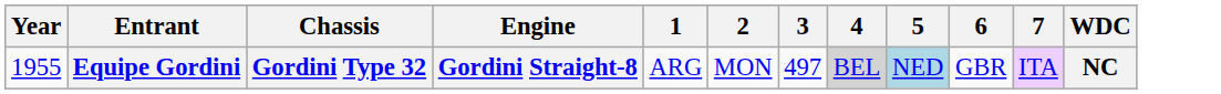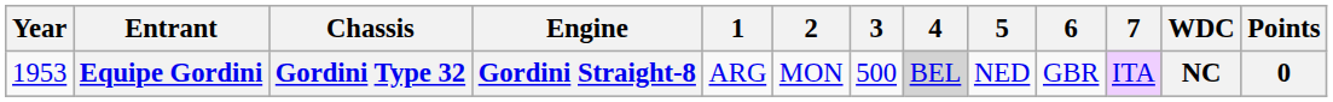 <table class="wikitable" style="text-align:center; font-size:90%">
 <tr>
 <th>Year</th>
 <th>Entrant</th>
 <th>Chassis</th>
 <th>Engine</th>
 <th>1</th>
 <th>2</th>
 <th>3</th>
 <th>4</th>
 <th>5</th>
 <th>6</th>
 <th>7</th>
 <th>WDC</th>
+<th>Points</th>
 </tr>
 <tr>
-<td><a href='#'>1955</a></td>
+<td><a href='#'>1953</a></td>
 <th><a href='#'>Equipe Gordini</a></th>
 <th><a href='#'>Gordini</a> <a href='#'>Type 32</a></th>
 <th><a href='#'>Gordini</a> <a href='#'>Straight-8</a></th>
 <td><a href='#'>ARG</a></td>
 <td><a href='#'>MON</a></td>
-<td><a href='#'>497</a></td>
+<td><a href='#'>500</a></td>
 <td style="background: lightgrey;"><a href='#'>BEL</a></td>
-<td style="background: lightblue;"><a href='#'>NED</a></td>
+<td><a href='#'>NED</a></td>
 <td><a href='#'>GBR</a></td>
 <td style="background:#EFCFFF;"><a href='#'>ITA</a><br></td>
 <th>NC</th>
+<th>0</th>
 </tr>
 </table>
